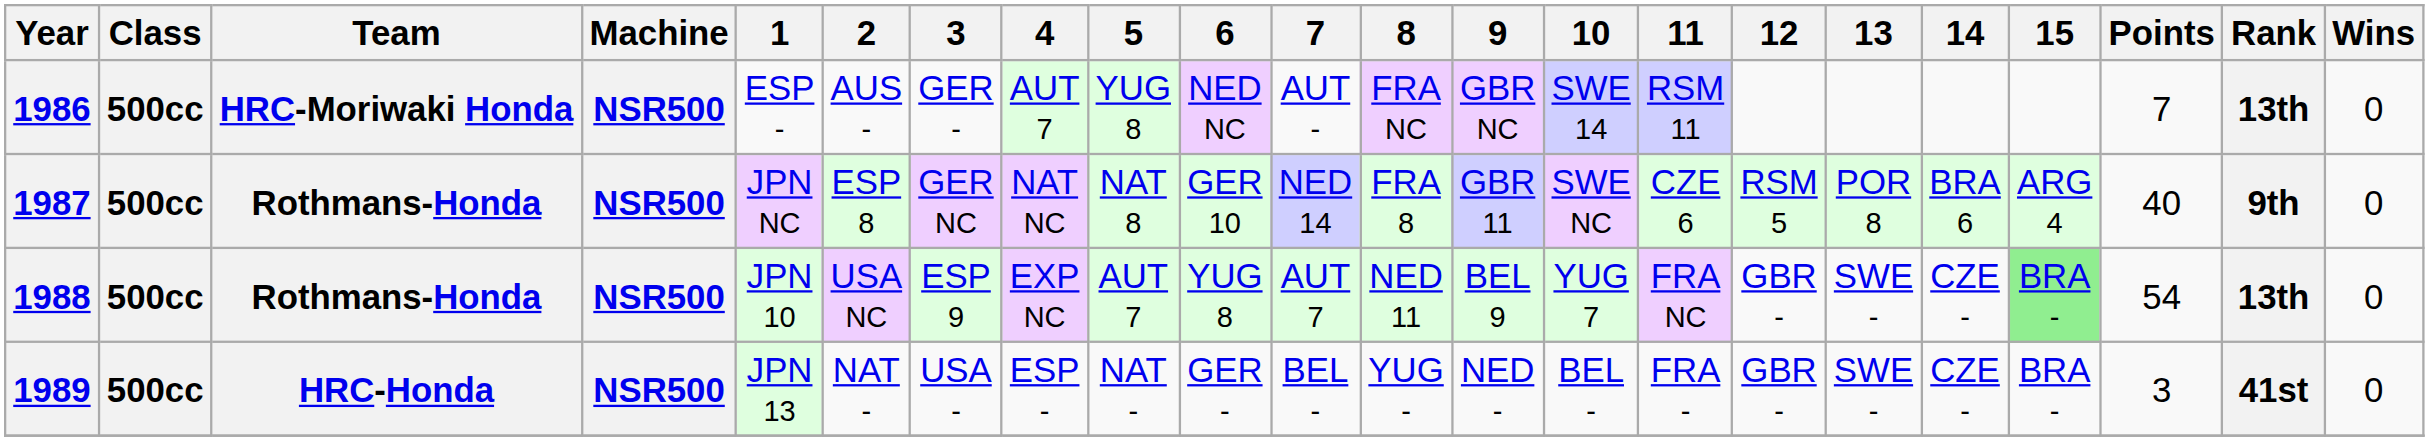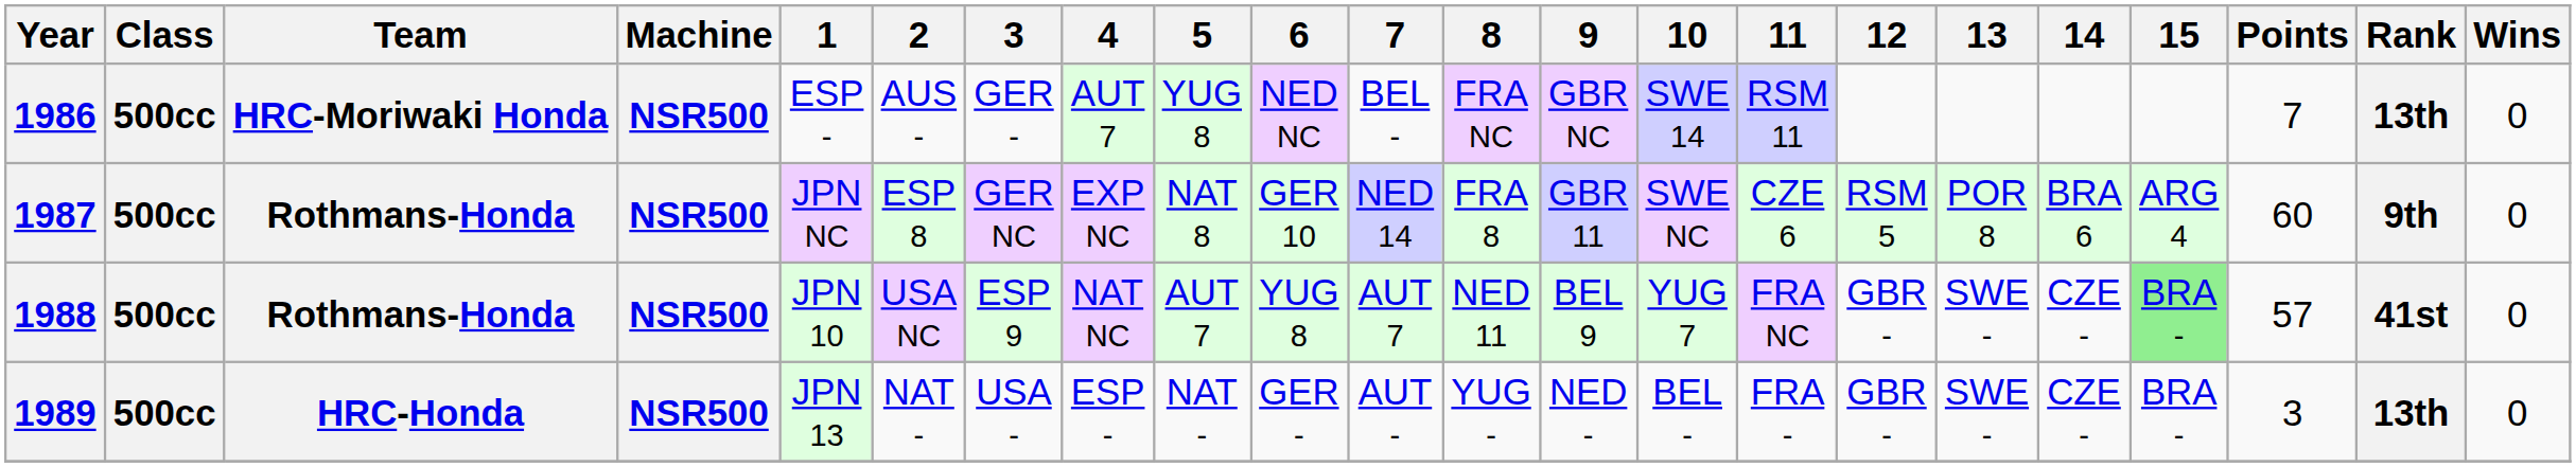 <table class="wikitable" style="text-align:center; font-size:95%">
 <tr>
 <th>Year</th>
 <th>Class</th>
 <th>Team</th>
 <th>Machine</th>
 <th>1</th>
 <th>2</th>
 <th>3</th>
 <th>4</th>
 <th>5</th>
 <th>6</th>
 <th>7</th>
 <th>8</th>
 <th>9</th>
 <th>10</th>
 <th>11</th>
 <th>12</th>
 <th>13</th>
 <th>14</th>
 <th>15</th>
 <th>Points</th>
 <th>Rank</th>
 <th>Wins</th>
 </tr>
 <tr>
 <th><a href='#'>1986</a></th>
 <th>500cc</th>
 <th><a href='#'>HRC</a>-Moriwaki <a href='#'>Honda</a></th>
 <th><a href='#'>NSR500</a></th>
 <td><a href='#'>ESP</a><br><small>-</small></td>
 <td><a href='#'>AUS</a><br><small>-</small></td>
 <td><a href='#'>GER</a><br><small>-</small></td>
 <td style="background:#DFFFDF;"><a href='#'>AUT</a><br><small>7</small></td>
 <td style="background:#DFFFDF;"><a href='#'>YUG</a><br><small>8</small></td>
 <td style="background:#EFCFFF;"><a href='#'>NED</a><br><small>NC</small></td>
-<td><a href='#'>AUT</a><br><small>-</small></td>
+<td><a href='#'>BEL</a><br><small>-</small></td>
 <td style="background:#EFCFFF;"><a href='#'>FRA</a><br><small>NC</small></td>
 <td style="background:#EFCFFF;"><a href='#'>GBR</a><br><small>NC</small></td>
 <td style="background:#CFCFFF;"><a href='#'>SWE</a><br><small>14</small></td>
 <td style="background:#CFCFFF;"><a href='#'>RSM</a><br><small>11</small></td>
 <td></td>
 <td></td>
 <td></td>
 <td></td>
 <td>7</td>
 <th>13th</th>
 <td>0</td>
 </tr>
 <tr>
 <th><a href='#'>1987</a></th>
 <th>500cc</th>
 <th>Rothmans-<a href='#'>Honda</a></th>
 <th><a href='#'>NSR500</a></th>
 <td style="background:#EFCFFF;"><a href='#'>JPN</a><br><small>NC</small></td>
 <td style="background:#DFFFDF;"><a href='#'>ESP</a><br><small>8</small></td>
 <td style="background:#EFCFFF;"><a href='#'>GER</a><br><small>NC</small></td>
-<td style="background:#EFCFFF;"><a href='#'>NAT</a><br><small>NC</small></td>
+<td style="background:#EFCFFF;"><a href='#'>EXP</a><br><small>NC</small></td>
 <td style="background:#DFFFDF;"><a href='#'>NAT</a><br><small>8</small></td>
 <td style="background:#DFFFDF;"><a href='#'>GER</a><br><small>10</small></td>
 <td style="background:#CFCFFF;"><a href='#'>NED</a><br><small>14</small></td>
 <td style="background:#DFFFDF;"><a href='#'>FRA</a><br><small>8</small></td>
 <td style="background:#CFCFFF;"><a href='#'>GBR</a><br><small>11</small></td>
 <td style="background:#EFCFFF;"><a href='#'>SWE</a><br><small>NC</small></td>
 <td style="background:#DFFFDF;"><a href='#'>CZE</a><br><small>6</small></td>
 <td style="background:#DFFFDF;"><a href='#'>RSM</a><br><small>5</small></td>
 <td style="background:#DFFFDF;"><a href='#'>POR</a><br><small>8</small></td>
 <td style="background:#DFFFDF;"><a href='#'>BRA</a><br><small>6</small></td>
 <td style="background:#DFFFDF;"><a href='#'>ARG</a><br><small>4</small></td>
-<td>40</td>
+<td>60</td>
 <th>9th</th>
 <td>0</td>
 </tr>
 <tr>
 <th><a href='#'>1988</a></th>
 <th>500cc</th>
 <th>Rothmans-<a href='#'>Honda</a></th>
 <th><a href='#'>NSR500</a></th>
 <td style="background:#DFFFDF;"><a href='#'>JPN</a><br><small>10</small></td>
 <td style="background:#EFCFFF;"><a href='#'>USA</a><br><small>NC</small></td>
 <td style="background:#DFFFDF;"><a href='#'>ESP</a><br><small>9</small></td>
-<td style="background:#EFCFFF;"><a href='#'>EXP</a><br><small>NC</small></td>
+<td style="background:#EFCFFF;"><a href='#'>NAT</a><br><small>NC</small></td>
 <td style="background:#DFFFDF;"><a href='#'>AUT</a><br><small>7</small></td>
 <td style="background:#DFFFDF;"><a href='#'>YUG</a><br><small>8</small></td>
 <td style="background:#DFFFDF;"><a href='#'>AUT</a><br><small>7</small></td>
 <td style="background:#DFFFDF;"><a href='#'>NED</a><br><small>11</small></td>
 <td style="background:#DFFFDF;"><a href='#'>BEL</a><br><small>9</small></td>
 <td style="background:#DFFFDF;"><a href='#'>YUG</a><br><small>7</small></td>
 <td style="background:#EFCFFF;"><a href='#'>FRA</a><br><small>NC</small></td>
 <td><a href='#'>GBR</a><br><small>-</small></td>
 <td><a href='#'>SWE</a><br><small>-</small></td>
 <td><a href='#'>CZE</a><br><small>-</small></td>
 <td style="background: lightgreen;"><a href='#'>BRA</a><br><small>-</small></td>
-<td>54</td>
-<th>13th</th>
+<td>57</td>
+<th>41st</th>
 <td>0</td>
 </tr>
 <tr>
 <th><a href='#'>1989</a></th>
 <th>500cc</th>
 <th><a href='#'>HRC</a>-<a href='#'>Honda</a></th>
 <th><a href='#'>NSR500</a></th>
 <td style="background:#DFFFDF;"><a href='#'>JPN</a><br><small>13</small></td>
 <td><a href='#'>NAT</a><br><small>-</small></td>
 <td><a href='#'>USA</a><br><small>-</small></td>
 <td><a href='#'>ESP</a><br><small>-</small></td>
 <td><a href='#'>NAT</a><br><small>-</small></td>
 <td><a href='#'>GER</a><br><small>-</small></td>
-<td><a href='#'>BEL</a><br><small>-</small></td>
+<td><a href='#'>AUT</a><br><small>-</small></td>
 <td><a href='#'>YUG</a><br><small>-</small></td>
 <td><a href='#'>NED</a><br><small>-</small></td>
 <td><a href='#'>BEL</a><br><small>-</small></td>
 <td><a href='#'>FRA</a><br><small>-</small></td>
 <td><a href='#'>GBR</a><br><small>-</small></td>
 <td><a href='#'>SWE</a><br><small>-</small></td>
 <td><a href='#'>CZE</a><br><small>-</small></td>
 <td><a href='#'>BRA</a><br><small>-</small></td>
 <td>3</td>
-<th>41st</th>
+<th>13th</th>
 <td>0</td>
 </tr>
 <tr>
 </tr>
 </table>
